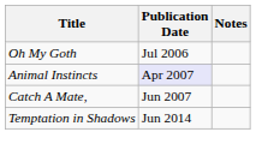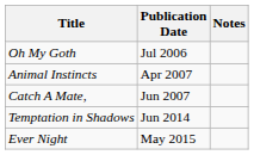 <table class="wikitable">
 <tr>
 <th>Title</th>
 <th>Publication<br>Date</th>
 <th>Notes</th>
 </tr>
 <tr>
 <td><em>Oh My Goth</em></td>
 <td>Jul 2006</td>
 <td></td>
 </tr>
 <tr>
 <td><em>Animal Instincts</em></td>
-<td style="background: lavender;">Apr 2007</td>
+<td>Apr 2007</td>
 <td></td>
 </tr>
 <tr>
 <td><em>Catch A Mate</em>,</td>
 <td>Jun 2007</td>
 <td></td>
 </tr>
 <tr>
 <td><em>Temptation in Shadows</em></td>
 <td>Jun 2014</td>
 <td></td>
 </tr>
+<tr>
+<td><em>Ever Night</em></td>
+<td>May 2015</td>
+<td></td>
+</tr>
 </table>
